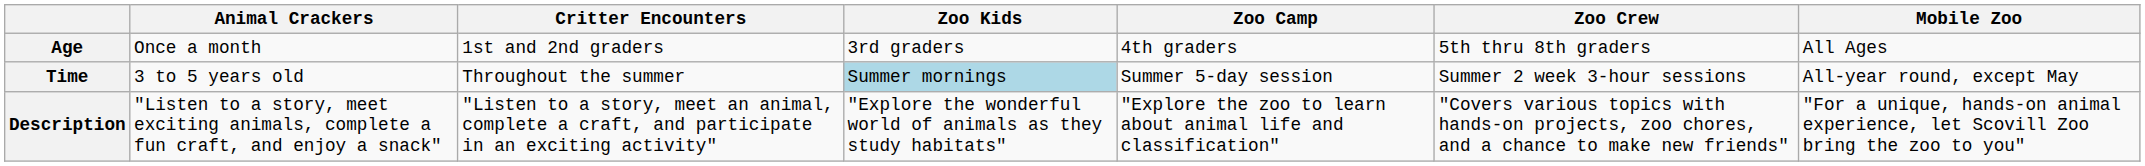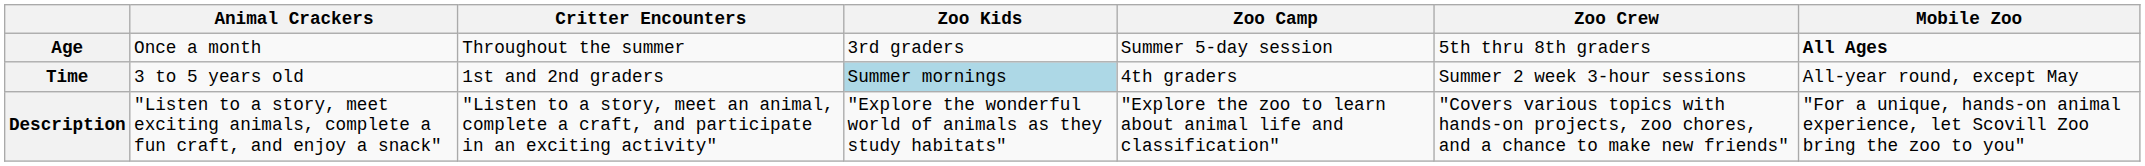 <table class="wikitable">
 <tr>
 <th></th>
 <th>Animal Crackers</th>
 <th>Critter Encounters</th>
 <th>Zoo Kids</th>
 <th>Zoo Camp</th>
 <th>Zoo Crew</th>
 <th>Mobile Zoo</th>
 </tr>
 <tr>
 <th>Age</th>
 <td>Once a month</td>
-<td>1st and 2nd graders</td>
+<td>Throughout the summer</td>
 <td>3rd graders</td>
-<td>4th graders</td>
+<td>Summer 5-day session</td>
 <td>5th thru 8th graders</td>
-<td>All Ages</td>
+<td><strong>All Ages</strong></td>
 </tr>
 <tr>
 <th>Time</th>
 <td>3 to 5 years old</td>
-<td>Throughout the summer</td>
+<td>1st and 2nd graders</td>
 <td style="background: lightblue;">Summer mornings</td>
-<td>Summer 5-day session</td>
+<td>4th graders</td>
 <td>Summer 2 week 3-hour sessions</td>
 <td>All-year round, except May</td>
 </tr>
 <tr>
 <th>Description</th>
 <td>"Listen to a story, meet exciting animals, complete a fun craft, and enjoy a snack"</td>
 <td>"Listen to a story, meet an animal, complete a craft, and participate in an exciting activity"</td>
 <td>"Explore the wonderful world of animals as they study habitats"</td>
 <td>"Explore the zoo to learn about animal life and classification"</td>
 <td>"Covers various topics with hands-on projects, zoo chores, and a chance to make new friends" </td>
 <td>"For a unique, hands-on animal experience, let Scovill Zoo bring the zoo to you"</td>
 </tr>
 </table>
